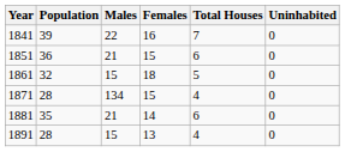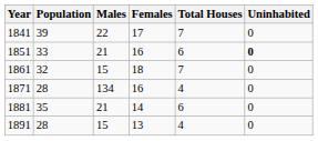 <table class="wikitable">
 <tr>
 <th>Year</th>
 <th>Population</th>
 <th>Males</th>
 <th>Females</th>
 <th>Total Houses</th>
 <th>Uninhabited</th>
 </tr>
 <tr>
 <td>1841</td>
 <td>39</td>
 <td>22</td>
-<td>16</td>
+<td>17</td>
 <td>7</td>
 <td>0</td>
 </tr>
 <tr>
 <td>1851</td>
-<td>36</td>
+<td>33</td>
 <td>21</td>
-<td>15</td>
+<td>16</td>
 <td>6</td>
-<td>0</td>
+<td><strong>0</strong></td>
 </tr>
 <tr>
 <td>1861</td>
 <td>32</td>
 <td>15</td>
 <td>18</td>
-<td>5</td>
+<td>7</td>
 <td>0</td>
 </tr>
 <tr>
 <td>1871</td>
 <td>28</td>
 <td>134</td>
-<td>15</td>
+<td>16</td>
 <td>4</td>
 <td>0</td>
 </tr>
 <tr>
 <td>1881</td>
 <td>35</td>
 <td>21</td>
 <td>14</td>
 <td>6</td>
 <td>0</td>
 </tr>
 <tr>
 <td>1891</td>
 <td>28</td>
 <td>15</td>
 <td>13</td>
 <td>4</td>
 <td>0</td>
 </tr>
 </table>
